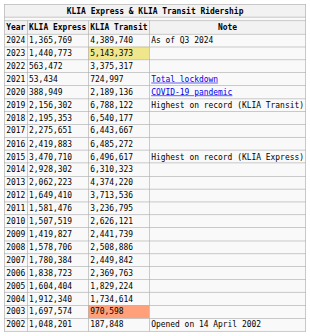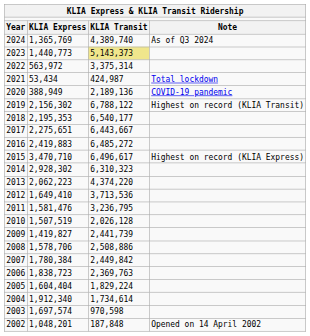 <table class="wikitable">
 <tr>
 <th colspan="4">KLIA Express & KLIA Transit Ridership</th>
 </tr>
 <tr>
 <td colspan="4"></td>
 </tr>
 <tr>
 <th>Year</th>
 <th>KLIA Express</th>
 <th>KLIA Transit</th>
 <th>Note</th>
 </tr>
 <tr>
 <td>2024</td>
 <td>1,365,769</td>
 <td>4,389,740</td>
 <td>As of Q3 2024</td>
 </tr>
 <tr>
 <td>2023</td>
 <td>1,440,773</td>
 <td style="background: khaki;">5,143,373</td>
 <td></td>
 </tr>
 <tr>
 <td>2022</td>
-<td>563,472</td>
-<td>3,375,317</td>
+<td>563,972</td>
+<td>3,375,314</td>
 <td></td>
 </tr>
 <tr>
 <td>2021</td>
 <td>53,434</td>
-<td>724,997</td>
+<td>424,987</td>
 <td><a href='#'>Total lockdown</a></td>
 </tr>
 <tr>
 <td>2020</td>
 <td>388,949</td>
 <td>2,189,136</td>
 <td><a href='#'>COVID-19 pandemic</a></td>
 </tr>
 <tr>
 <td>2019</td>
 <td>2,156,302</td>
 <td>6,788,122</td>
 <td>Highest on record (KLIA Transit)</td>
 </tr>
 <tr>
 <td>2018</td>
 <td>2,195,353</td>
 <td>6,540,177</td>
 <td></td>
 </tr>
 <tr>
 <td>2017</td>
 <td>2,275,651</td>
 <td>6,443,667</td>
 <td></td>
 </tr>
 <tr>
 <td>2016</td>
 <td>2,419,883</td>
 <td>6,485,272</td>
 <td></td>
 </tr>
 <tr>
 <td>2015</td>
 <td>3,470,710</td>
 <td>6,496,617</td>
 <td>Highest on record (KLIA Express)</td>
 </tr>
 <tr>
 <td>2014</td>
 <td>2,928,302</td>
 <td>6,310,323</td>
 <td></td>
 </tr>
 <tr>
 <td>2013</td>
 <td>2,062,223</td>
 <td>4,374,220</td>
 <td></td>
 </tr>
 <tr>
 <td>2012</td>
 <td>1,649,410</td>
 <td>3,713,536</td>
 <td></td>
 </tr>
 <tr>
 <td>2011</td>
 <td>1,581,476</td>
 <td>3,236,795</td>
 <td></td>
 </tr>
 <tr>
 <td>2010</td>
 <td>1,507,519</td>
-<td>2,626,121</td>
+<td>2,026,128</td>
 <td></td>
 </tr>
 <tr>
 <td>2009</td>
 <td>1,419,827</td>
 <td>2,441,739</td>
 <td></td>
 </tr>
 <tr>
 <td>2008</td>
 <td>1,578,706</td>
 <td>2,508,886</td>
 <td></td>
 </tr>
 <tr>
 <td>2007</td>
 <td>1,780,384</td>
 <td>2,449,842</td>
 <td></td>
 </tr>
 <tr>
 <td>2006</td>
 <td>1,838,723</td>
 <td>2,369,763</td>
 <td></td>
 </tr>
 <tr>
 <td>2005</td>
 <td>1,604,404</td>
 <td>1,829,224</td>
 <td></td>
 </tr>
 <tr>
 <td>2004</td>
 <td>1,912,340</td>
 <td>1,734,614</td>
 <td></td>
 </tr>
 <tr>
 <td>2003</td>
 <td>1,697,574</td>
-<td style="background: lightsalmon;">970,598</td>
+<td>970,598</td>
 <td></td>
 </tr>
 <tr>
 <td>2002</td>
 <td>1,048,201</td>
 <td>187,848</td>
 <td>Opened on 14 April 2002</td>
 </tr>
 </table>
